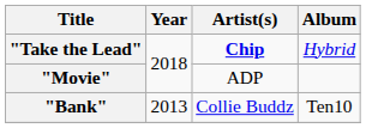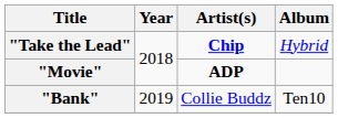 <table class="wikitable plainrowheaders" style="text-align:center;">
 <tr>
 <th scope="col">Title</th>
 <th scope="col">Year</th>
 <th scope="col">Artist(s)</th>
 <th scope="col">Album</th>
 </tr>
 <tr>
 <th scope="row">"Take the Lead"</th>
 <td rowspan="2">2018</td>
 <td><strong><a href='#'>Chip</a></strong></td>
 <td><em><a href='#'>Hybrid</a></em></td>
 </tr>
 <tr>
 <th scope="row">"Movie"</th>
-<td>ADP</td>
+<td><strong>ADP</strong></td>
 <td></td>
 </tr>
 <tr>
 <th scope="row">"Bank"</th>
-<td rowspan="1">2013</td>
+<td rowspan="1">2019</td>
 <td><a href='#'>Collie Buddz</a></td>
 <td>Ten10</td>
 </tr>
 <tr>
 </tr>
 </table>
